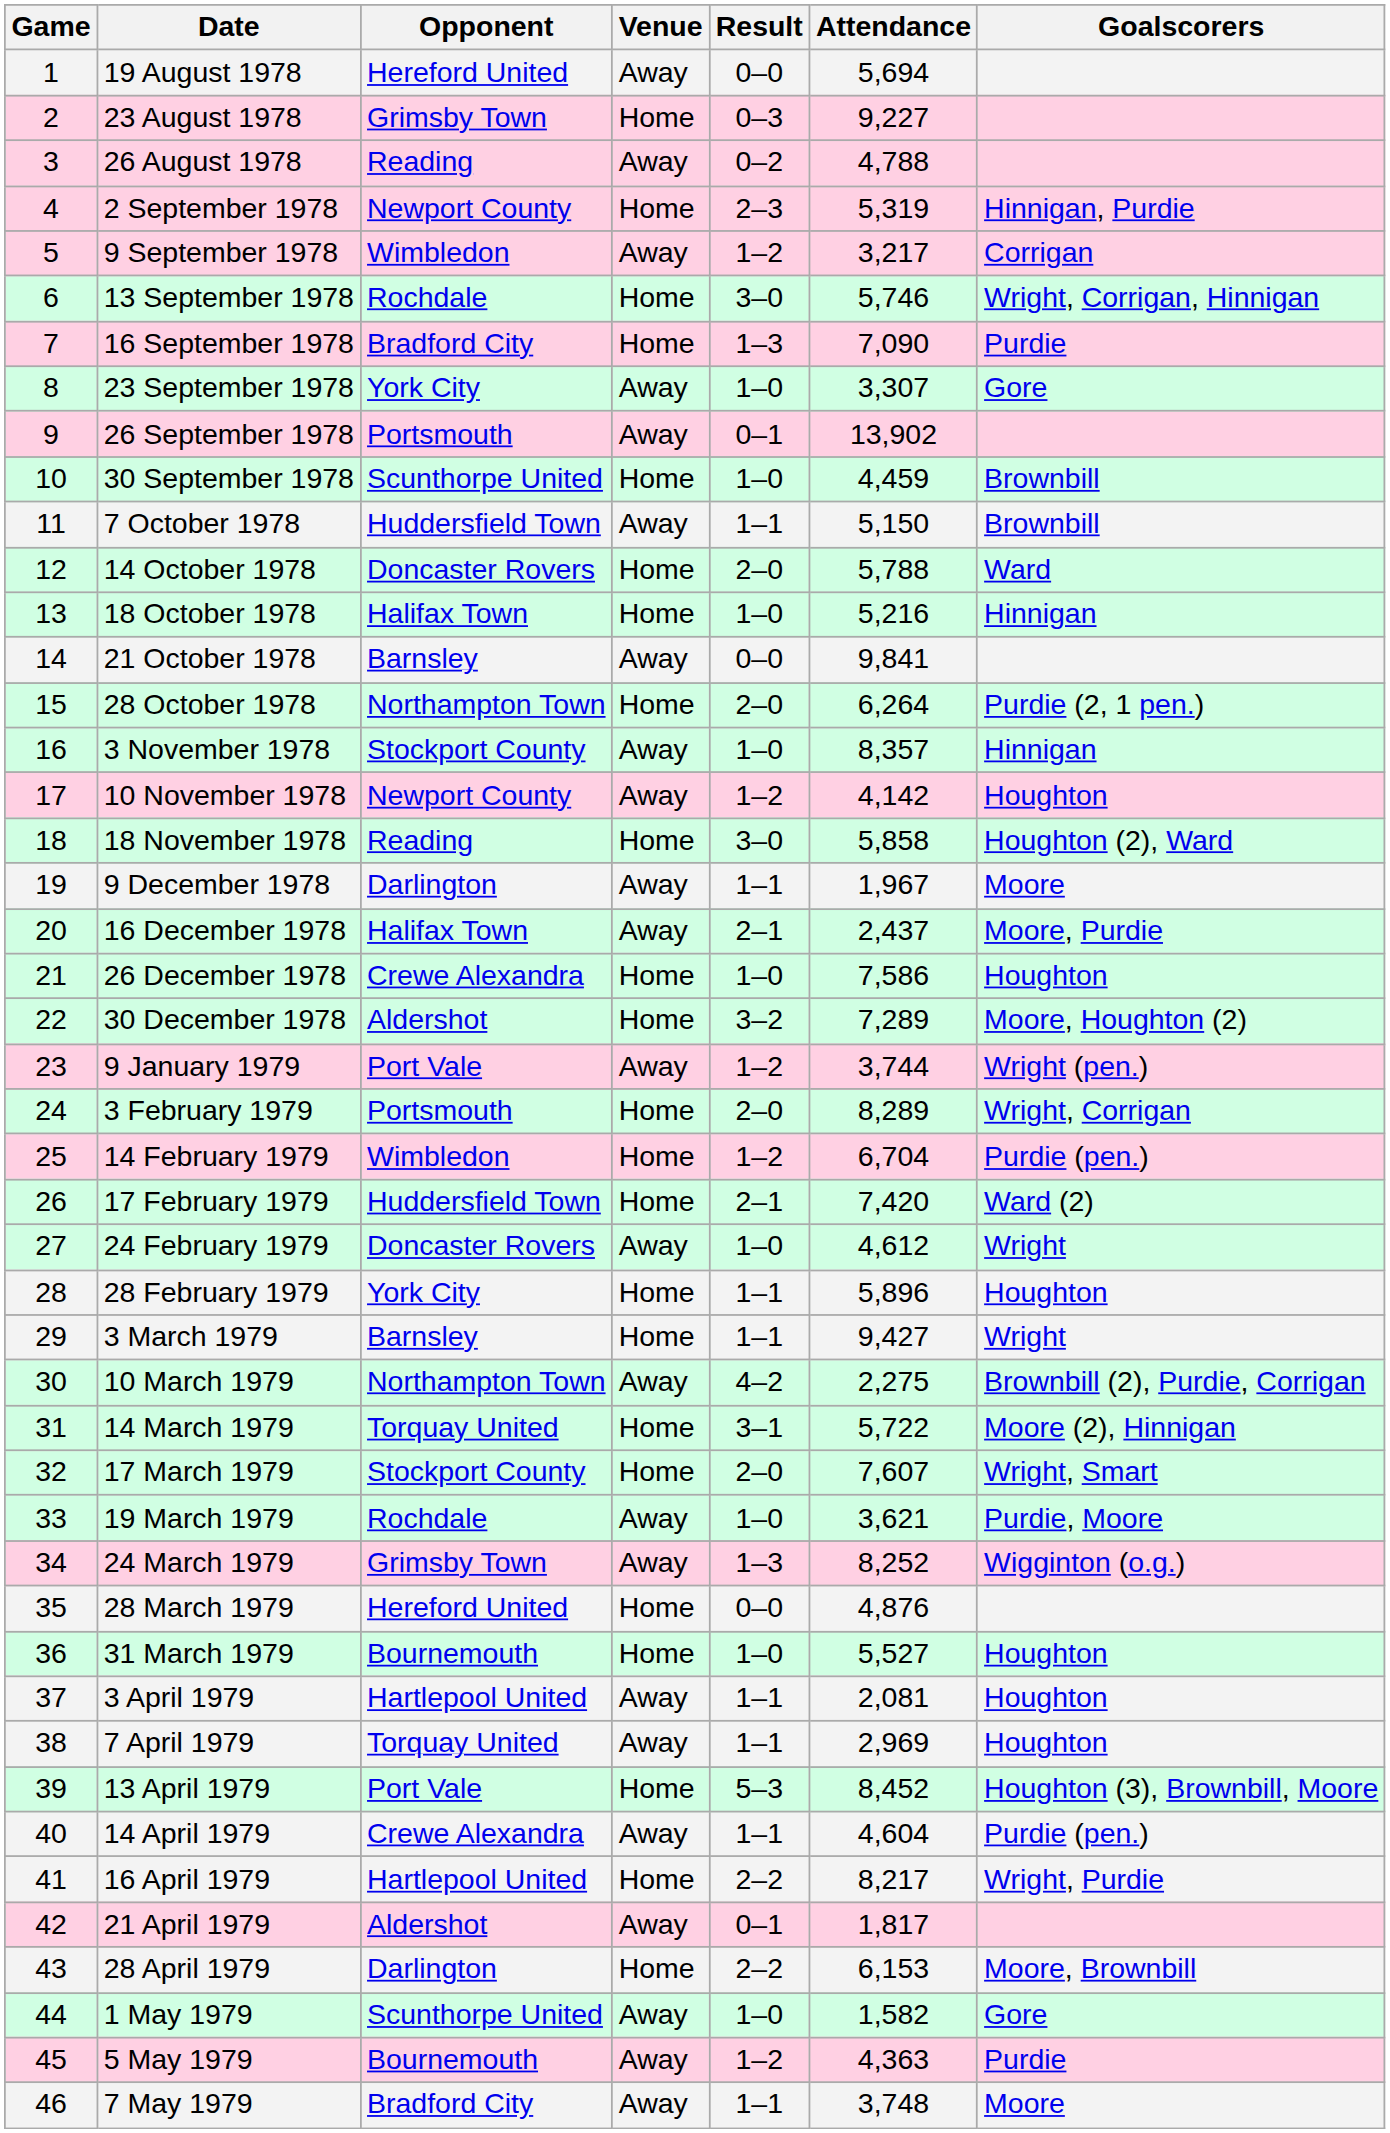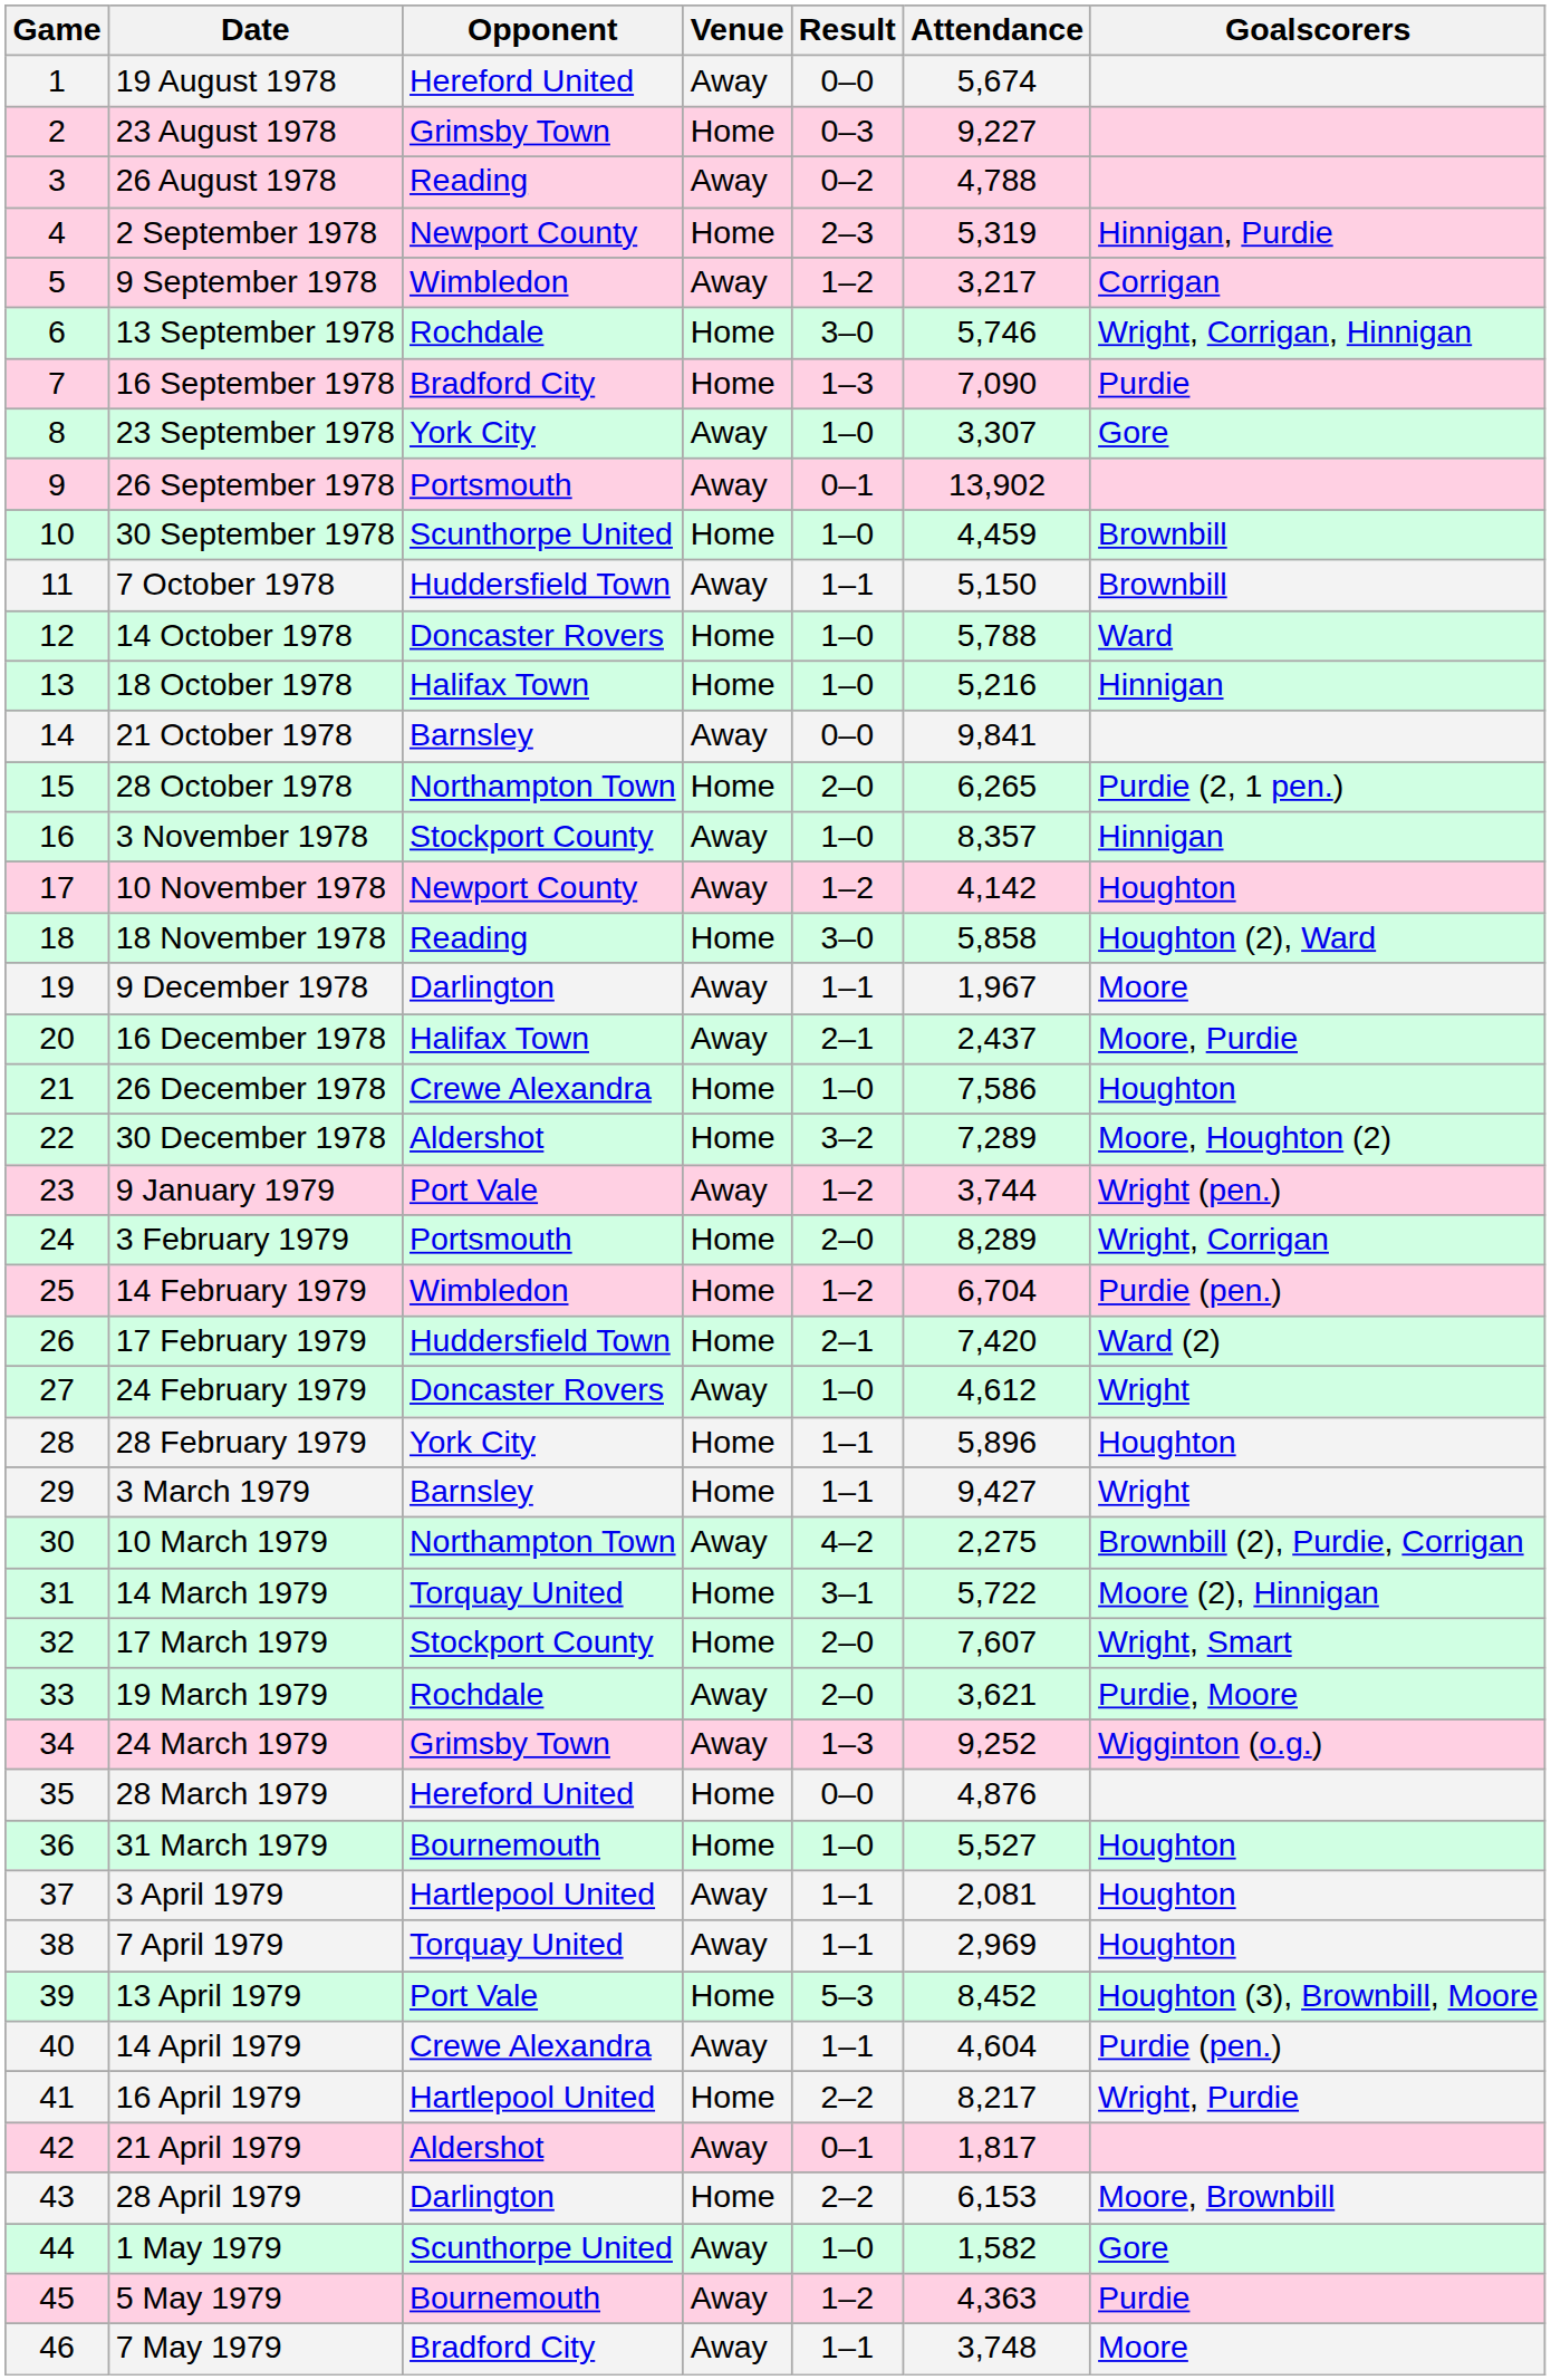 <table class="wikitable">
 <tr>
 <th>Game</th>
 <th>Date</th>
 <th>Opponent</th>
 <th>Venue</th>
 <th>Result</th>
 <th>Attendance</th>
 <th>Goalscorers</th>
 </tr>
 <tr bgcolor="#f3f3f3">
 <td align="center">1</td>
 <td>19 August 1978</td>
 <td><a href='#'>Hereford United</a></td>
 <td>Away</td>
 <td align="center">0–0</td>
-<td align="center">5,694</td>
+<td align="center">5,674</td>
 <td></td>
 </tr>
 <tr bgcolor="#ffd0e3">
 <td align="center">2</td>
 <td>23 August 1978</td>
 <td><a href='#'>Grimsby Town</a></td>
 <td>Home</td>
 <td align="center">0–3</td>
 <td align="center">9,227</td>
 <td></td>
 </tr>
 <tr bgcolor="#ffd0e3">
 <td align="center">3</td>
 <td>26 August 1978</td>
 <td><a href='#'>Reading</a></td>
 <td>Away</td>
 <td align="center">0–2</td>
 <td align="center">4,788</td>
 <td></td>
 </tr>
 <tr bgcolor="#ffd0e3">
 <td align="center">4</td>
 <td>2 September 1978</td>
 <td><a href='#'>Newport County</a></td>
 <td>Home</td>
 <td align="center">2–3</td>
 <td align="center">5,319</td>
 <td><a href='#'>Hinnigan</a>, <a href='#'>Purdie</a></td>
 </tr>
 <tr bgcolor="#ffd0e3">
 <td align="center">5</td>
 <td>9 September 1978</td>
 <td><a href='#'>Wimbledon</a></td>
 <td>Away</td>
 <td align="center">1–2</td>
 <td align="center">3,217</td>
 <td><a href='#'>Corrigan</a></td>
 </tr>
 <tr bgcolor="#d0ffe3">
 <td align="center">6</td>
 <td>13 September 1978</td>
 <td><a href='#'>Rochdale</a></td>
 <td>Home</td>
 <td align="center">3–0</td>
 <td align="center">5,746</td>
 <td><a href='#'>Wright</a>, <a href='#'>Corrigan</a>, <a href='#'>Hinnigan</a></td>
 </tr>
 <tr bgcolor="#ffd0e3">
 <td align="center">7</td>
 <td>16 September 1978</td>
 <td><a href='#'>Bradford City</a></td>
 <td>Home</td>
 <td align="center">1–3</td>
 <td align="center">7,090</td>
 <td><a href='#'>Purdie</a></td>
 </tr>
 <tr bgcolor="#d0ffe3">
 <td align="center">8</td>
 <td>23 September 1978</td>
 <td><a href='#'>York City</a></td>
 <td>Away</td>
 <td align="center">1–0</td>
 <td align="center">3,307</td>
 <td><a href='#'>Gore</a></td>
 </tr>
 <tr bgcolor="#ffd0e3">
 <td align="center">9</td>
 <td>26 September 1978</td>
 <td><a href='#'>Portsmouth</a></td>
 <td>Away</td>
 <td align="center">0–1</td>
 <td align="center">13,902</td>
 <td></td>
 </tr>
 <tr bgcolor="#d0ffe3">
 <td align="center">10</td>
 <td>30 September 1978</td>
 <td><a href='#'>Scunthorpe United</a></td>
 <td>Home</td>
 <td align="center">1–0</td>
 <td align="center">4,459</td>
 <td><a href='#'>Brownbill</a></td>
 </tr>
 <tr bgcolor="#f3f3f3">
 <td align="center">11</td>
 <td>7 October 1978</td>
 <td><a href='#'>Huddersfield Town</a></td>
 <td>Away</td>
 <td align="center">1–1</td>
 <td align="center">5,150</td>
 <td><a href='#'>Brownbill</a></td>
 </tr>
 <tr bgcolor="#d0ffe3">
 <td align="center">12</td>
 <td>14 October 1978</td>
 <td><a href='#'>Doncaster Rovers</a></td>
 <td>Home</td>
-<td align="center">2–0</td>
+<td align="center">1–0</td>
 <td align="center">5,788</td>
 <td><a href='#'>Ward</a></td>
 </tr>
 <tr bgcolor="#d0ffe3">
 <td align="center">13</td>
 <td>18 October 1978</td>
 <td><a href='#'>Halifax Town</a></td>
 <td>Home</td>
 <td align="center">1–0</td>
 <td align="center">5,216</td>
 <td><a href='#'>Hinnigan</a></td>
 </tr>
 <tr bgcolor="#f3f3f3">
 <td align="center">14</td>
 <td>21 October 1978</td>
 <td><a href='#'>Barnsley</a></td>
 <td>Away</td>
 <td align="center">0–0</td>
 <td align="center">9,841</td>
 <td></td>
 </tr>
 <tr bgcolor="#d0ffe3">
 <td align="center">15</td>
 <td>28 October 1978</td>
 <td><a href='#'>Northampton Town</a></td>
 <td>Home</td>
 <td align="center">2–0</td>
-<td align="center">6,264</td>
+<td align="center">6,265</td>
 <td><a href='#'>Purdie</a> (2, 1 <a href='#'>pen.</a>)</td>
 </tr>
 <tr bgcolor="#d0ffe3">
 <td align="center">16</td>
 <td>3 November 1978</td>
 <td><a href='#'>Stockport County</a></td>
 <td>Away</td>
 <td align="center">1–0</td>
 <td align="center">8,357</td>
 <td><a href='#'>Hinnigan</a></td>
 </tr>
 <tr bgcolor="#ffd0e3">
 <td align="center">17</td>
 <td>10 November 1978</td>
 <td><a href='#'>Newport County</a></td>
 <td>Away</td>
 <td align="center">1–2</td>
 <td align="center">4,142</td>
 <td><a href='#'>Houghton</a></td>
 </tr>
 <tr bgcolor="#d0ffe3">
 <td align="center">18</td>
 <td>18 November 1978</td>
 <td><a href='#'>Reading</a></td>
 <td>Home</td>
 <td align="center">3–0</td>
 <td align="center">5,858</td>
 <td><a href='#'>Houghton</a> (2), <a href='#'>Ward</a></td>
 </tr>
 <tr bgcolor="#f3f3f3">
 <td align="center">19</td>
 <td>9 December 1978</td>
 <td><a href='#'>Darlington</a></td>
 <td>Away</td>
 <td align="center">1–1</td>
 <td align="center">1,967</td>
 <td><a href='#'>Moore</a></td>
 </tr>
 <tr bgcolor="#d0ffe3">
 <td align="center">20</td>
 <td>16 December 1978</td>
 <td><a href='#'>Halifax Town</a></td>
 <td>Away</td>
 <td align="center">2–1</td>
 <td align="center">2,437</td>
 <td><a href='#'>Moore</a>, <a href='#'>Purdie</a></td>
 </tr>
 <tr bgcolor="#d0ffe3">
 <td align="center">21</td>
 <td>26 December 1978</td>
 <td><a href='#'>Crewe Alexandra</a></td>
 <td>Home</td>
 <td align="center">1–0</td>
 <td align="center">7,586</td>
 <td><a href='#'>Houghton</a></td>
 </tr>
 <tr bgcolor="#d0ffe3">
 <td align="center">22</td>
 <td>30 December 1978</td>
 <td><a href='#'>Aldershot</a></td>
 <td>Home</td>
 <td align="center">3–2</td>
 <td align="center">7,289</td>
 <td><a href='#'>Moore</a>, <a href='#'>Houghton</a> (2)</td>
 </tr>
 <tr bgcolor="#ffd0e3">
 <td align="center">23</td>
 <td>9 January 1979</td>
 <td><a href='#'>Port Vale</a></td>
 <td>Away</td>
 <td align="center">1–2</td>
 <td align="center">3,744</td>
 <td><a href='#'>Wright</a> (<a href='#'>pen.</a>)</td>
 </tr>
 <tr bgcolor="#d0ffe3">
 <td align="center">24</td>
 <td>3 February 1979</td>
 <td><a href='#'>Portsmouth</a></td>
 <td>Home</td>
 <td align="center">2–0</td>
 <td align="center">8,289</td>
 <td><a href='#'>Wright</a>, <a href='#'>Corrigan</a></td>
 </tr>
 <tr bgcolor="#ffd0e3">
 <td align="center">25</td>
 <td>14 February 1979</td>
 <td><a href='#'>Wimbledon</a></td>
 <td>Home</td>
 <td align="center">1–2</td>
 <td align="center">6,704</td>
 <td><a href='#'>Purdie</a> (<a href='#'>pen.</a>)</td>
 </tr>
 <tr bgcolor="#d0ffe3">
 <td align="center">26</td>
 <td>17 February 1979</td>
 <td><a href='#'>Huddersfield Town</a></td>
 <td>Home</td>
 <td align="center">2–1</td>
 <td align="center">7,420</td>
 <td><a href='#'>Ward</a> (2)</td>
 </tr>
 <tr bgcolor="#d0ffe3">
 <td align="center">27</td>
 <td>24 February 1979</td>
 <td><a href='#'>Doncaster Rovers</a></td>
 <td>Away</td>
 <td align="center">1–0</td>
 <td align="center">4,612</td>
 <td><a href='#'>Wright</a></td>
 </tr>
 <tr bgcolor="#f3f3f3">
 <td align="center">28</td>
 <td>28 February 1979</td>
 <td><a href='#'>York City</a></td>
 <td>Home</td>
 <td align="center">1–1</td>
 <td align="center">5,896</td>
 <td><a href='#'>Houghton</a></td>
 </tr>
 <tr bgcolor="#f3f3f3">
 <td align="center">29</td>
 <td>3 March 1979</td>
 <td><a href='#'>Barnsley</a></td>
 <td>Home</td>
 <td align="center">1–1</td>
 <td align="center">9,427</td>
 <td><a href='#'>Wright</a></td>
 </tr>
 <tr bgcolor="#d0ffe3">
 <td align="center">30</td>
 <td>10 March 1979</td>
 <td><a href='#'>Northampton Town</a></td>
 <td>Away</td>
 <td align="center">4–2</td>
 <td align="center">2,275</td>
 <td><a href='#'>Brownbill</a> (2), <a href='#'>Purdie</a>, <a href='#'>Corrigan</a></td>
 </tr>
 <tr bgcolor="#d0ffe3">
 <td align="center">31</td>
 <td>14 March 1979</td>
 <td><a href='#'>Torquay United</a></td>
 <td>Home</td>
 <td align="center">3–1</td>
 <td align="center">5,722</td>
 <td><a href='#'>Moore</a> (2), <a href='#'>Hinnigan</a></td>
 </tr>
 <tr bgcolor="#d0ffe3">
 <td align="center">32</td>
 <td>17 March 1979</td>
 <td><a href='#'>Stockport County</a></td>
 <td>Home</td>
 <td align="center">2–0</td>
 <td align="center">7,607</td>
 <td><a href='#'>Wright</a>, <a href='#'>Smart</a></td>
 </tr>
 <tr bgcolor="#d0ffe3">
 <td align="center">33</td>
 <td>19 March 1979</td>
 <td><a href='#'>Rochdale</a></td>
 <td>Away</td>
-<td align="center">1–0</td>
+<td align="center">2–0</td>
 <td align="center">3,621</td>
 <td><a href='#'>Purdie</a>, <a href='#'>Moore</a></td>
 </tr>
 <tr bgcolor="#ffd0e3">
 <td align="center">34</td>
 <td>24 March 1979</td>
 <td><a href='#'>Grimsby Town</a></td>
 <td>Away</td>
 <td align="center">1–3</td>
-<td align="center">8,252</td>
+<td align="center">9,252</td>
 <td><a href='#'>Wigginton</a> (<a href='#'>o.g.</a>)</td>
 </tr>
 <tr bgcolor="#f3f3f3">
 <td align="center">35</td>
 <td>28 March 1979</td>
 <td><a href='#'>Hereford United</a></td>
 <td>Home</td>
 <td align="center">0–0</td>
 <td align="center">4,876</td>
 <td></td>
 </tr>
 <tr bgcolor="#d0ffe3">
 <td align="center">36</td>
 <td>31 March 1979</td>
 <td><a href='#'>Bournemouth</a></td>
 <td>Home</td>
 <td align="center">1–0</td>
 <td align="center">5,527</td>
 <td><a href='#'>Houghton</a></td>
 </tr>
 <tr bgcolor="#f3f3f3">
 <td align="center">37</td>
 <td>3 April 1979</td>
 <td><a href='#'>Hartlepool United</a></td>
 <td>Away</td>
 <td align="center">1–1</td>
 <td align="center">2,081</td>
 <td><a href='#'>Houghton</a></td>
 </tr>
 <tr bgcolor="#f3f3f3">
 <td align="center">38</td>
 <td>7 April 1979</td>
 <td><a href='#'>Torquay United</a></td>
 <td>Away</td>
 <td align="center">1–1</td>
 <td align="center">2,969</td>
 <td><a href='#'>Houghton</a></td>
 </tr>
 <tr bgcolor="#d0ffe3">
 <td align="center">39</td>
 <td>13 April 1979</td>
 <td><a href='#'>Port Vale</a></td>
 <td>Home</td>
 <td align="center">5–3</td>
 <td align="center">8,452</td>
 <td><a href='#'>Houghton</a> (3), <a href='#'>Brownbill</a>, <a href='#'>Moore</a></td>
 </tr>
 <tr bgcolor="#f3f3f3">
 <td align="center">40</td>
 <td>14 April 1979</td>
 <td><a href='#'>Crewe Alexandra</a></td>
 <td>Away</td>
 <td align="center">1–1</td>
 <td align="center">4,604</td>
 <td><a href='#'>Purdie</a> (<a href='#'>pen.</a>)</td>
 </tr>
 <tr bgcolor="#f3f3f3">
 <td align="center">41</td>
 <td>16 April 1979</td>
 <td><a href='#'>Hartlepool United</a></td>
 <td>Home</td>
 <td align="center">2–2</td>
 <td align="center">8,217</td>
 <td><a href='#'>Wright</a>, <a href='#'>Purdie</a></td>
 </tr>
 <tr bgcolor="#ffd0e3">
 <td align="center">42</td>
 <td>21 April 1979</td>
 <td><a href='#'>Aldershot</a></td>
 <td>Away</td>
 <td align="center">0–1</td>
 <td align="center">1,817</td>
 <td></td>
 </tr>
 <tr bgcolor="#f3f3f3">
 <td align="center">43</td>
 <td>28 April 1979</td>
 <td><a href='#'>Darlington</a></td>
 <td>Home</td>
 <td align="center">2–2</td>
 <td align="center">6,153</td>
 <td><a href='#'>Moore</a>, <a href='#'>Brownbill</a></td>
 </tr>
 <tr bgcolor="#d0ffe3">
 <td align="center">44</td>
 <td>1 May 1979</td>
 <td><a href='#'>Scunthorpe United</a></td>
 <td>Away</td>
 <td align="center">1–0</td>
 <td align="center">1,582</td>
 <td><a href='#'>Gore</a></td>
 </tr>
 <tr bgcolor="#ffd0e3">
 <td align="center">45</td>
 <td>5 May 1979</td>
 <td><a href='#'>Bournemouth</a></td>
 <td>Away</td>
 <td align="center">1–2</td>
 <td align="center">4,363</td>
 <td><a href='#'>Purdie</a></td>
 </tr>
 <tr bgcolor="#f3f3f3">
 <td align="center">46</td>
 <td>7 May 1979</td>
 <td><a href='#'>Bradford City</a></td>
 <td>Away</td>
 <td align="center">1–1</td>
 <td align="center">3,748</td>
 <td><a href='#'>Moore</a></td>
 </tr>
 </table>
